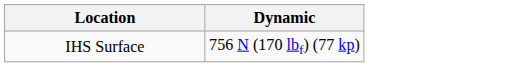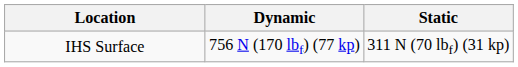 <table class="wikitable" style="font-size: 95%; text-align: center;">
 <tr>
 <th rowspan=1 style="width:12em">Location</th>
 <th rowspan=1>Dynamic</th>
+<th rowspan=1>Static</th>
 </tr>
 <tr>
 <td>IHS Surface</td>
 <td>756 <a href='#'>N</a> (170 <a href='#'>lb<sub>f</sub></a>) (77 <a href='#'>kp</a>)</td>
+<td>311 N (70 lb<sub>f</sub>) (31 kp)</td>
 </tr>
 </table>
